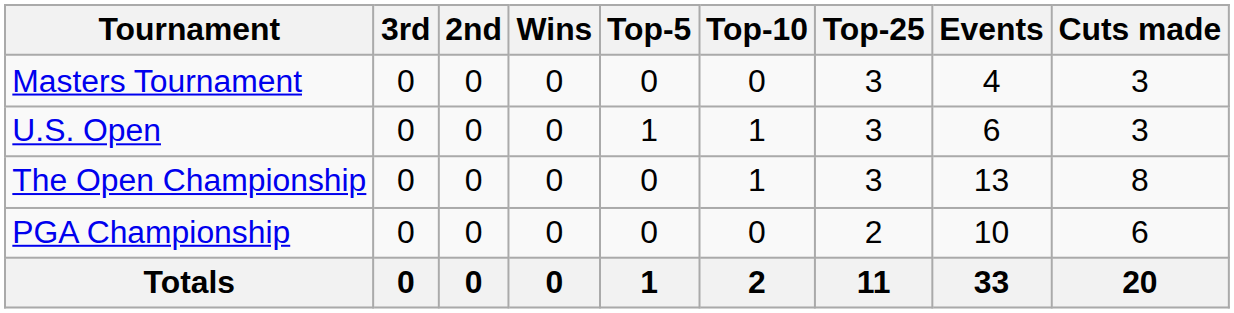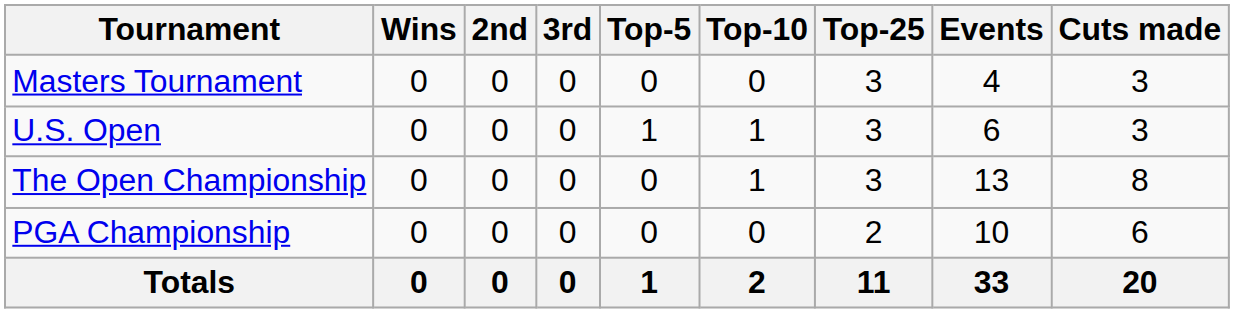 <table class=wikitable style=text-align:center>
 <tr>
 <th>Tournament</th>
+<th>Wins</th>
+<th>2nd</th>
 <th>3rd</th>
-<th>2nd</th>
-<th>Wins</th>
 <th>Top-5</th>
 <th>Top-10</th>
 <th>Top-25</th>
 <th>Events</th>
 <th>Cuts made</th>
 </tr>
 <tr>
 <td align=left><a href='#'>Masters Tournament</a></td>
 <td>0</td>
 <td>0</td>
 <td>0</td>
 <td>0</td>
 <td>0</td>
 <td>3</td>
 <td>4</td>
 <td>3</td>
 </tr>
 <tr>
 <td align=left><a href='#'>U.S. Open</a></td>
 <td>0</td>
 <td>0</td>
 <td>0</td>
 <td>1</td>
 <td>1</td>
 <td>3</td>
 <td>6</td>
 <td>3</td>
 </tr>
 <tr>
 <td align=left><a href='#'>The Open Championship</a></td>
 <td>0</td>
 <td>0</td>
 <td>0</td>
 <td>0</td>
 <td>1</td>
 <td>3</td>
 <td>13</td>
 <td>8</td>
 </tr>
 <tr>
 <td align=left><a href='#'>PGA Championship</a></td>
 <td>0</td>
 <td>0</td>
 <td>0</td>
 <td>0</td>
 <td>0</td>
 <td>2</td>
 <td>10</td>
 <td>6</td>
 </tr>
 <tr>
 <th>Totals</th>
 <th>0</th>
 <th>0</th>
 <th>0</th>
 <th>1</th>
 <th>2</th>
 <th>11</th>
 <th>33</th>
 <th>20</th>
 </tr>
 </table>
